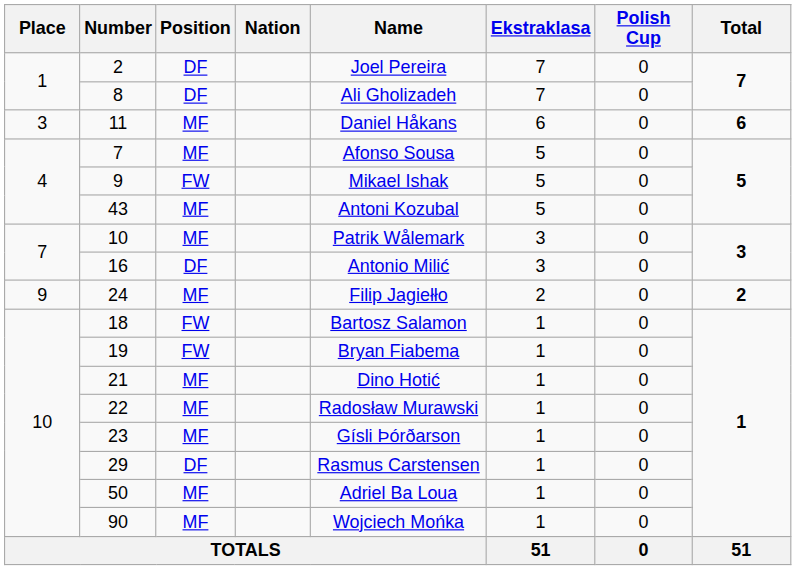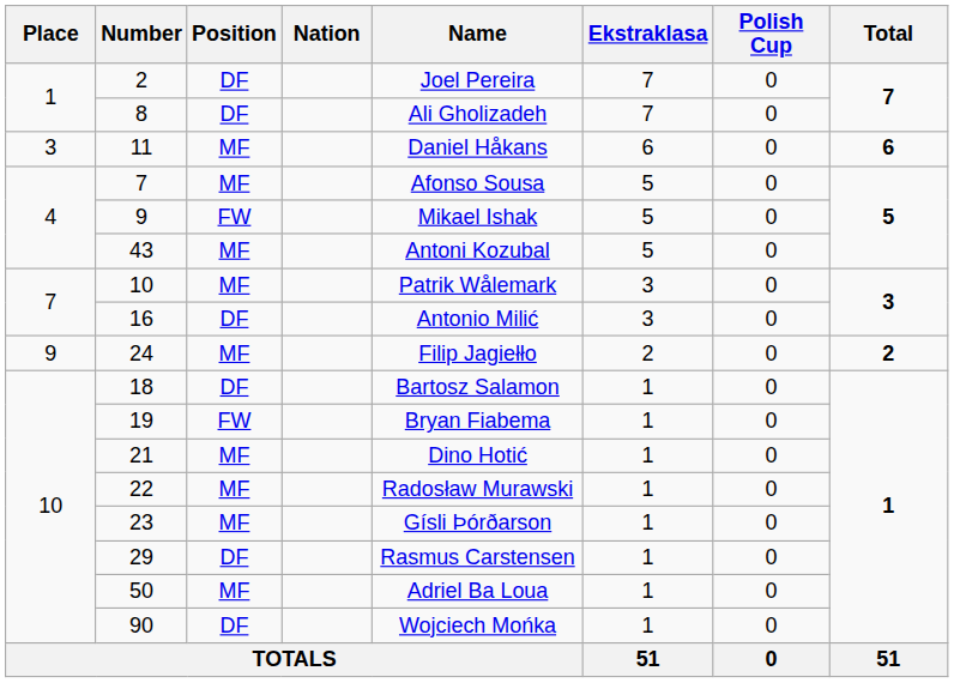 <table class="wikitable" style="font-size: 100%; text-align: center;">
 <tr>
 <th width=60>Place</th>
 <th width=60>Number</th>
 <th width=60>Position</th>
 <th width=60>Nation</th>
 <th width=150>Name</th>
 <th width=80><a href='#'>Ekstraklasa</a></th>
 <th width=80><a href='#'>Polish Cup</a></th>
 <th width=80>Total</th>
 </tr>
 <tr>
 <td rowspan="2">1</td>
 <td>2</td>
 <td><a href='#'>DF</a></td>
 <td></td>
 <td><a href='#'>Joel Pereira</a></td>
 <td>7</td>
 <td>0</td>
 <td rowspan="2"><strong>7</strong></td>
 </tr>
 <tr>
 <td>8</td>
 <td><a href='#'>DF</a></td>
 <td></td>
 <td><a href='#'>Ali Gholizadeh</a></td>
 <td>7</td>
 <td>0</td>
 </tr>
 <tr>
 <td rowspan="1">3</td>
 <td>11</td>
 <td><a href='#'>MF</a></td>
 <td></td>
 <td><a href='#'>Daniel Håkans</a></td>
 <td>6</td>
 <td>0</td>
 <td rowspan="1"><strong>6</strong></td>
 </tr>
 <tr>
 <td rowspan="3">4</td>
 <td>7</td>
 <td><a href='#'>MF</a></td>
 <td></td>
 <td><a href='#'>Afonso Sousa</a></td>
 <td>5</td>
 <td>0</td>
 <td rowspan="3"><strong>5</strong></td>
 </tr>
 <tr>
 <td>9</td>
 <td><a href='#'>FW</a></td>
 <td></td>
 <td><a href='#'>Mikael Ishak</a></td>
 <td>5</td>
 <td>0</td>
 </tr>
 <tr>
 <td>43</td>
 <td><a href='#'>MF</a></td>
 <td></td>
 <td><a href='#'>Antoni Kozubal</a></td>
 <td>5</td>
 <td>0</td>
 </tr>
 <tr>
 <td rowspan="2">7</td>
 <td>10</td>
 <td><a href='#'>MF</a></td>
 <td></td>
 <td><a href='#'>Patrik Wålemark</a></td>
 <td>3</td>
 <td>0</td>
 <td rowspan="2"><strong>3</strong></td>
 </tr>
 <tr>
 <td>16</td>
 <td><a href='#'>DF</a></td>
 <td></td>
 <td><a href='#'>Antonio Milić</a></td>
 <td>3</td>
 <td>0</td>
 </tr>
 <tr>
 <td rowspan="1">9</td>
 <td>24</td>
 <td><a href='#'>MF</a></td>
 <td></td>
 <td><a href='#'>Filip Jagiełło</a></td>
 <td>2</td>
 <td>0</td>
 <td rowspan="1"><strong>2</strong></td>
 </tr>
 <tr>
 <td rowspan="8">10</td>
 <td>18</td>
-<td><a href='#'>FW</a></td>
+<td><a href='#'>DF</a></td>
 <td></td>
 <td><a href='#'>Bartosz Salamon</a></td>
 <td>1</td>
 <td>0</td>
 <td rowspan="8"><strong>1</strong></td>
 </tr>
 <tr>
 <td>19</td>
 <td><a href='#'>FW</a></td>
 <td></td>
 <td><a href='#'>Bryan Fiabema</a></td>
 <td>1</td>
 <td>0</td>
 </tr>
 <tr>
 <td>21</td>
 <td><a href='#'>MF</a></td>
 <td></td>
 <td><a href='#'>Dino Hotić</a></td>
 <td>1</td>
 <td>0</td>
 </tr>
 <tr>
 <td>22</td>
 <td><a href='#'>MF</a></td>
 <td></td>
 <td><a href='#'>Radosław Murawski</a></td>
 <td>1</td>
 <td>0</td>
 </tr>
 <tr>
 <td>23</td>
 <td><a href='#'>MF</a></td>
 <td></td>
 <td><a href='#'>Gísli Þórðarson</a></td>
 <td>1</td>
 <td>0</td>
 </tr>
 <tr>
 <td>29</td>
 <td><a href='#'>DF</a></td>
 <td></td>
 <td><a href='#'>Rasmus Carstensen</a></td>
 <td>1</td>
 <td>0</td>
 </tr>
 <tr>
 <td>50</td>
 <td><a href='#'>MF</a></td>
 <td></td>
 <td><a href='#'>Adriel Ba Loua</a></td>
 <td>1</td>
 <td>0</td>
 </tr>
 <tr>
 <td>90</td>
-<td><a href='#'>MF</a></td>
+<td><a href='#'>DF</a></td>
 <td></td>
 <td><a href='#'>Wojciech Mońka</a></td>
 <td>1</td>
 <td>0</td>
 </tr>
 <tr>
 <th colspan="5">TOTALS</th>
 <th>51</th>
 <th>0</th>
 <th>51</th>
 </tr>
 </table>
